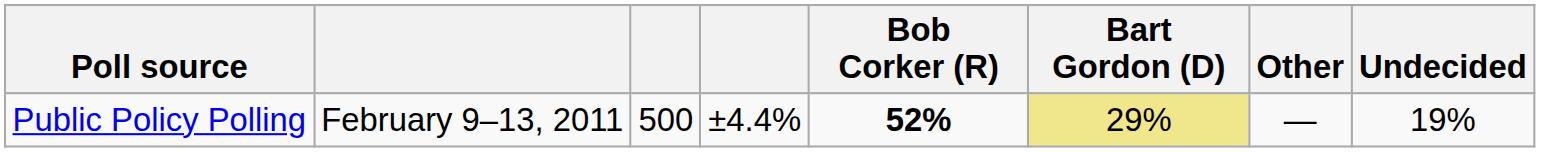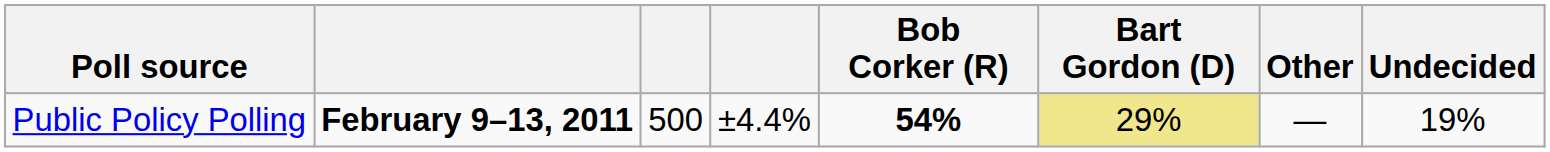 <table class="wikitable" style="text-align:center">
 <tr valign= bottom>
 <th>Poll source</th>
 <th></th>
 <th></th>
 <th></th>
 <th style="width:100px;">Bob<br>Corker (R)</th>
 <th style="width:100px;">Bart<br>Gordon (D)</th>
 <th>Other</th>
 <th>Undecided</th>
 </tr>
 <tr>
 <td align=left><a href='#'>Public Policy Polling</a></td>
-<td>February 9–13, 2011</td>
+<td><strong>February 9–13, 2011</strong></td>
 <td>500</td>
 <td>±4.4%</td>
-<td><strong>52%</strong></td>
+<td><strong>54%</strong></td>
 <td style="background: khaki;">29%</td>
 <td>—</td>
 <td>19%</td>
 </tr>
 </table>
